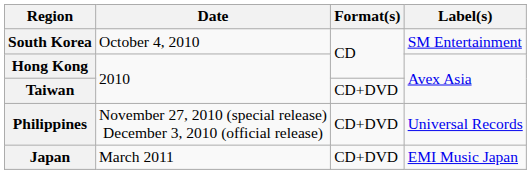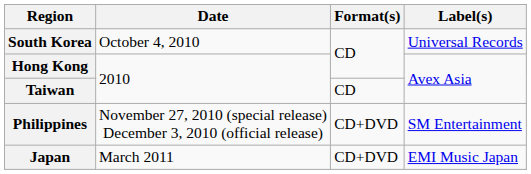 <table class="wikitable sortable plainrowheaders">
 <tr>
 <th scope="col">Region</th>
 <th scope="col">Date</th>
 <th scope="col">Format(s)</th>
 <th scope="col">Label(s)</th>
 </tr>
 <tr>
 <th scope="row">South Korea</th>
 <td>October 4, 2010</td>
 <td rowspan="2">CD</td>
-<td><a href='#'>SM Entertainment</a></td>
+<td><a href='#'>Universal Records</a></td>
 </tr>
 <tr>
 <th scope="row">Hong Kong</th>
 <td rowspan="2">2010</td>
 <td rowspan="2"><a href='#'>Avex Asia</a></td>
 </tr>
 <tr>
 <th scope="row">Taiwan</th>
-<td>CD+DVD</td>
+<td>CD</td>
 </tr>
 <tr>
 <th scope="row">Philippines</th>
 <td style="text-align:center;">November 27, 2010 (special release) <br> December 3, 2010 (official release)</td>
 <td>CD+DVD</td>
-<td><a href='#'>Universal Records</a></td>
+<td><a href='#'>SM Entertainment</a></td>
 </tr>
 <tr>
 <th scope="row">Japan</th>
 <td>March 2011</td>
 <td>CD+DVD</td>
 <td><a href='#'>EMI Music Japan</a></td>
 </tr>
 </table>
